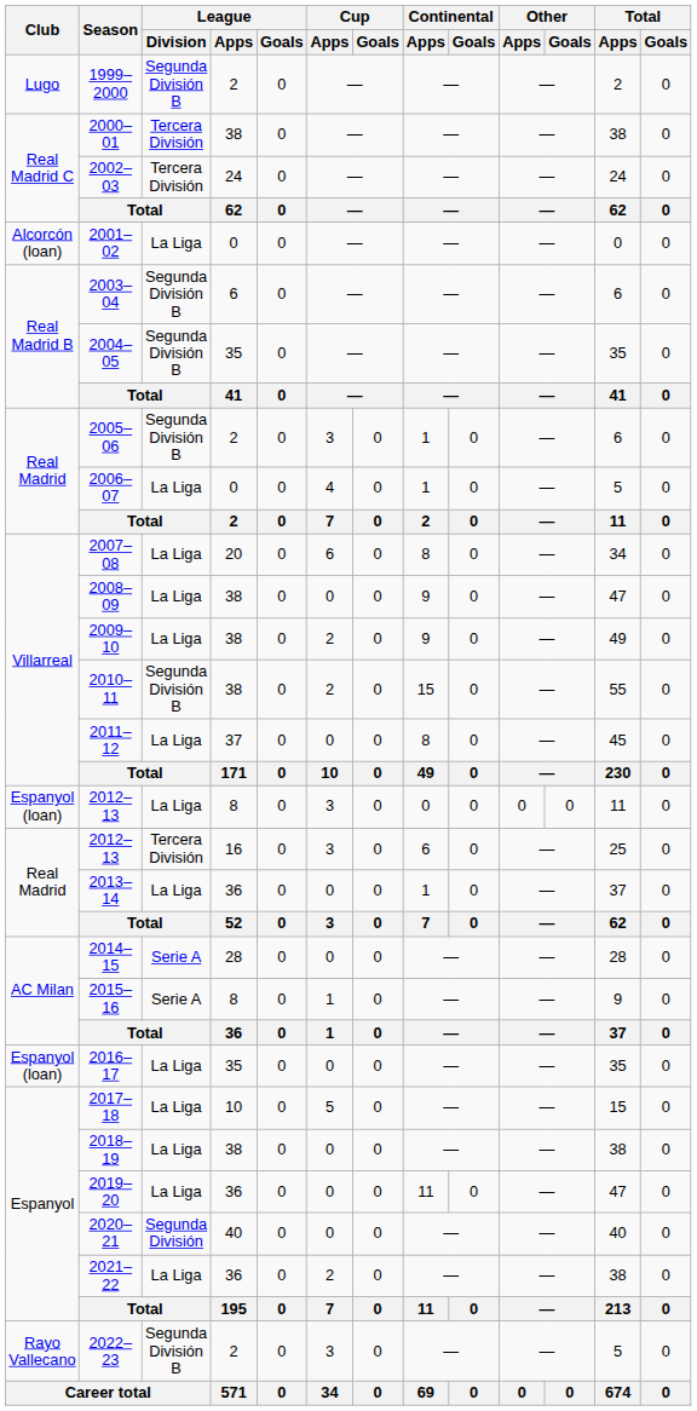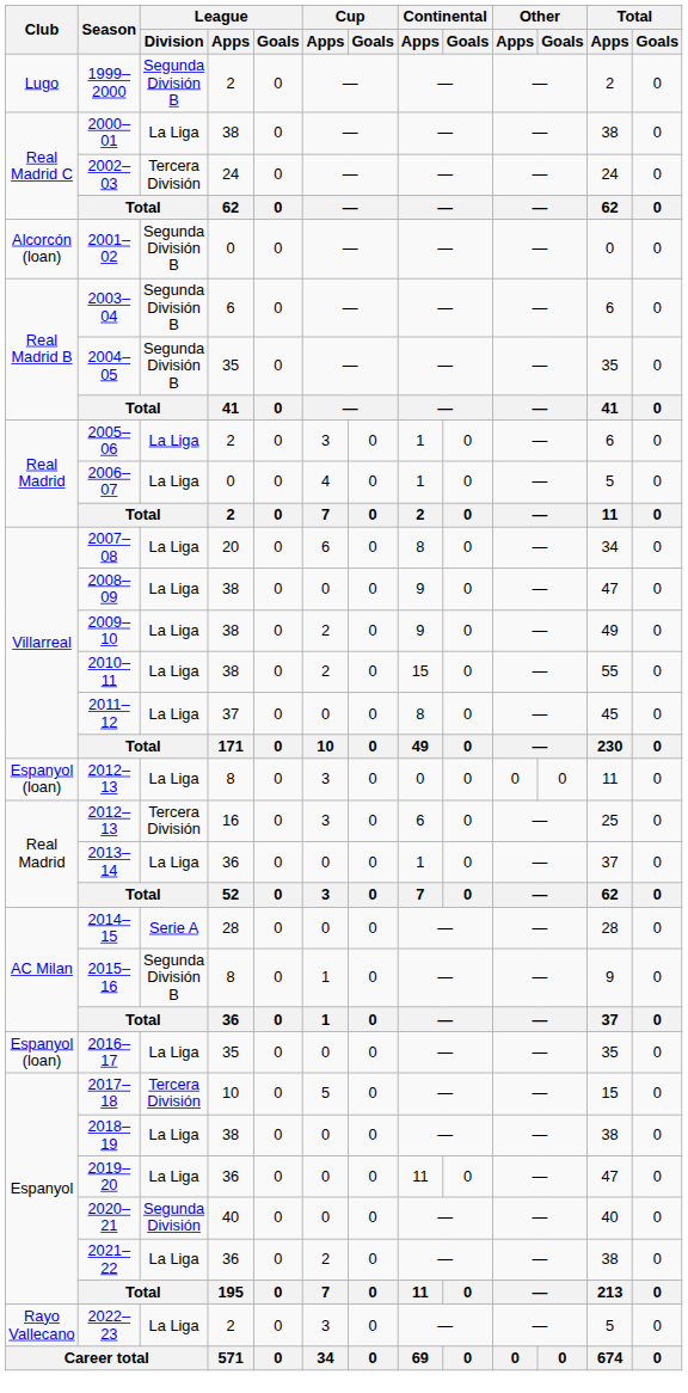 <table class="wikitable" style="text-align:center">
 <tr>
 <th rowspan="2">Club</th>
 <th rowspan="2">Season</th>
 <th colspan="3">League</th>
 <th colspan="2">Cup</th>
 <th colspan="2">Continental</th>
 <th colspan="2">Other</th>
 <th colspan="2">Total</th>
 </tr>
 <tr>
 <th>Division</th>
 <th>Apps</th>
 <th>Goals</th>
 <th>Apps</th>
 <th>Goals</th>
 <th>Apps</th>
 <th>Goals</th>
 <th>Apps</th>
 <th>Goals</th>
 <th>Apps</th>
 <th>Goals</th>
 </tr>
 <tr>
 <td><a href='#'>Lugo</a></td>
 <td><a href='#'>1999–2000</a></td>
 <td><a href='#'>Segunda División B</a></td>
 <td>2</td>
 <td>0</td>
 <td colspan="2">—</td>
 <td colspan="2">—</td>
 <td colspan="2">—</td>
 <td>2</td>
 <td>0</td>
 </tr>
 <tr>
 <td rowspan="3"><a href='#'>Real Madrid C</a></td>
 <td><a href='#'>2000–01</a></td>
-<td><a href='#'>Tercera División</a></td>
+<td>La Liga</td>
 <td>38</td>
 <td>0</td>
 <td colspan="2">—</td>
 <td colspan="2">—</td>
 <td colspan="2">—</td>
 <td>38</td>
 <td>0</td>
 </tr>
 <tr>
 <td><a href='#'>2002–03</a></td>
 <td>Tercera División</td>
 <td>24</td>
 <td>0</td>
 <td colspan="2">—</td>
 <td colspan="2">—</td>
 <td colspan="2">—</td>
 <td>24</td>
 <td>0</td>
 </tr>
 <tr>
 <th colspan="2">Total</th>
 <th>62</th>
 <th>0</th>
 <th colspan="2">—</th>
 <th colspan="2">—</th>
 <th colspan="2">—</th>
 <th>62</th>
 <th>0</th>
 </tr>
 <tr>
 <td><a href='#'>Alcorcón</a> (loan)</td>
 <td><a href='#'>2001–02</a></td>
-<td>La Liga</td>
+<td>Segunda División B</td>
 <td>0</td>
 <td>0</td>
 <td colspan="2">—</td>
 <td colspan="2">—</td>
 <td colspan="2">—</td>
 <td>0</td>
 <td>0</td>
 </tr>
 <tr>
 <td rowspan="3"><a href='#'>Real Madrid B</a></td>
 <td><a href='#'>2003–04</a></td>
 <td>Segunda División B</td>
 <td>6</td>
 <td>0</td>
 <td colspan="2">—</td>
 <td colspan="2">—</td>
 <td colspan="2">—</td>
 <td>6</td>
 <td>0</td>
 </tr>
 <tr>
 <td><a href='#'>2004–05</a></td>
 <td>Segunda División B</td>
 <td>35</td>
 <td>0</td>
 <td colspan="2">—</td>
 <td colspan="2">—</td>
 <td colspan="2">—</td>
 <td>35</td>
 <td>0</td>
 </tr>
 <tr>
 <th colspan="2">Total</th>
 <th>41</th>
 <th>0</th>
 <th colspan="2">—</th>
 <th colspan="2">—</th>
 <th colspan="2">—</th>
 <th>41</th>
 <th>0</th>
 </tr>
 <tr>
 <td rowspan="3"><a href='#'>Real Madrid</a></td>
 <td><a href='#'>2005–06</a></td>
-<td>Segunda División B</td>
+<td><a href='#'>La Liga</a></td>
 <td>2</td>
 <td>0</td>
 <td>3</td>
 <td>0</td>
 <td>1</td>
 <td>0</td>
 <td colspan="2">—</td>
 <td>6</td>
 <td>0</td>
 </tr>
 <tr>
 <td><a href='#'>2006–07</a></td>
 <td>La Liga</td>
 <td>0</td>
 <td>0</td>
 <td>4</td>
 <td>0</td>
 <td>1</td>
 <td>0</td>
 <td colspan="2">—</td>
 <td>5</td>
 <td>0</td>
 </tr>
 <tr>
 <th colspan="2">Total</th>
 <th>2</th>
 <th>0</th>
 <th>7</th>
 <th>0</th>
 <th>2</th>
 <th>0</th>
 <th colspan="2">—</th>
 <th>11</th>
 <th>0</th>
 </tr>
 <tr>
 <td rowspan="6"><a href='#'>Villarreal</a></td>
 <td><a href='#'>2007–08</a></td>
 <td>La Liga</td>
 <td>20</td>
 <td>0</td>
 <td>6</td>
 <td>0</td>
 <td>8</td>
 <td>0</td>
 <td colspan="2">—</td>
 <td>34</td>
 <td>0</td>
 </tr>
 <tr>
 <td><a href='#'>2008–09</a></td>
 <td>La Liga</td>
 <td>38</td>
 <td>0</td>
 <td>0</td>
 <td>0</td>
 <td>9</td>
 <td>0</td>
 <td colspan="2">—</td>
 <td>47</td>
 <td>0</td>
 </tr>
 <tr>
 <td><a href='#'>2009–10</a></td>
 <td>La Liga</td>
 <td>38</td>
 <td>0</td>
 <td>2</td>
 <td>0</td>
 <td>9</td>
 <td>0</td>
 <td colspan="2">—</td>
 <td>49</td>
 <td>0</td>
 </tr>
 <tr>
 <td><a href='#'>2010–11</a></td>
-<td>Segunda División B</td>
+<td>La Liga</td>
 <td>38</td>
 <td>0</td>
 <td>2</td>
 <td>0</td>
 <td>15</td>
 <td>0</td>
 <td colspan="2">—</td>
 <td>55</td>
 <td>0</td>
 </tr>
 <tr>
 <td><a href='#'>2011–12</a></td>
 <td>La Liga</td>
 <td>37</td>
 <td>0</td>
 <td>0</td>
 <td>0</td>
 <td>8</td>
 <td>0</td>
 <td colspan="2">—</td>
 <td>45</td>
 <td>0</td>
 </tr>
 <tr>
 <th colspan="2">Total</th>
 <th>171</th>
 <th>0</th>
 <th>10</th>
 <th>0</th>
 <th>49</th>
 <th>0</th>
 <th colspan="2">—</th>
 <th>230</th>
 <th>0</th>
 </tr>
 <tr>
 <td><a href='#'>Espanyol</a> (loan)</td>
 <td><a href='#'>2012–13</a></td>
 <td>La Liga</td>
 <td>8</td>
 <td>0</td>
 <td>3</td>
 <td>0</td>
 <td>0</td>
 <td>0</td>
 <td>0</td>
 <td>0</td>
 <td>11</td>
 <td>0</td>
 </tr>
 <tr>
 <td rowspan="3">Real Madrid</td>
 <td><a href='#'>2012–13</a></td>
 <td>Tercera División</td>
 <td>16</td>
 <td>0</td>
 <td>3</td>
 <td>0</td>
 <td>6</td>
 <td>0</td>
 <td colspan="2">—</td>
 <td>25</td>
 <td>0</td>
 </tr>
 <tr>
 <td><a href='#'>2013–14</a></td>
 <td>La Liga</td>
 <td>36</td>
 <td>0</td>
 <td>0</td>
 <td>0</td>
 <td>1</td>
 <td>0</td>
 <td colspan="2">—</td>
 <td>37</td>
 <td>0</td>
 </tr>
 <tr>
 <th colspan="2">Total</th>
 <th>52</th>
 <th>0</th>
 <th>3</th>
 <th>0</th>
 <th>7</th>
 <th>0</th>
 <th colspan="2">—</th>
 <th>62</th>
 <th>0</th>
 </tr>
 <tr>
 <td rowspan="3"><a href='#'>AC Milan</a></td>
 <td><a href='#'>2014–15</a></td>
 <td><a href='#'>Serie A</a></td>
 <td>28</td>
 <td>0</td>
 <td>0</td>
 <td>0</td>
 <td colspan="2">—</td>
 <td colspan="2">—</td>
 <td>28</td>
 <td>0</td>
 </tr>
 <tr>
 <td><a href='#'>2015–16</a></td>
-<td>Serie A</td>
+<td>Segunda División B</td>
 <td>8</td>
 <td>0</td>
 <td>1</td>
 <td>0</td>
 <td colspan="2">—</td>
 <td colspan="2">—</td>
 <td>9</td>
 <td>0</td>
 </tr>
 <tr>
 <th colspan="2">Total</th>
 <th>36</th>
 <th>0</th>
 <th>1</th>
 <th>0</th>
 <th colspan="2">—</th>
 <th colspan="2">—</th>
 <th>37</th>
 <th>0</th>
 </tr>
 <tr>
 <td><a href='#'>Espanyol</a> (loan)</td>
 <td><a href='#'>2016–17</a></td>
 <td>La Liga</td>
 <td>35</td>
 <td>0</td>
 <td>0</td>
 <td>0</td>
 <td colspan="2">—</td>
 <td colspan="2">—</td>
 <td>35</td>
 <td>0</td>
 </tr>
 <tr>
 <td rowspan="6">Espanyol</td>
 <td><a href='#'>2017–18</a></td>
-<td>La Liga</td>
+<td><a href='#'>Tercera División</a></td>
 <td>10</td>
 <td>0</td>
 <td>5</td>
 <td>0</td>
 <td colspan="2">—</td>
 <td colspan="2">—</td>
 <td>15</td>
 <td>0</td>
 </tr>
 <tr>
 <td><a href='#'>2018–19</a></td>
 <td>La Liga</td>
 <td>38</td>
 <td>0</td>
 <td>0</td>
 <td>0</td>
 <td colspan="2">—</td>
 <td colspan="2">—</td>
 <td>38</td>
 <td>0</td>
 </tr>
 <tr>
 <td><a href='#'>2019–20</a></td>
 <td>La Liga</td>
 <td>36</td>
 <td>0</td>
 <td>0</td>
 <td>0</td>
 <td>11</td>
 <td>0</td>
 <td colspan="2">—</td>
 <td>47</td>
 <td>0</td>
 </tr>
 <tr>
 <td><a href='#'>2020–21</a></td>
 <td><a href='#'>Segunda División</a></td>
 <td>40</td>
 <td>0</td>
 <td>0</td>
 <td>0</td>
 <td colspan="2">—</td>
 <td colspan="2">—</td>
 <td>40</td>
 <td>0</td>
 </tr>
 <tr>
 <td><a href='#'>2021–22</a></td>
 <td>La Liga</td>
 <td>36</td>
 <td>0</td>
 <td>2</td>
 <td>0</td>
 <td colspan="2">—</td>
 <td colspan="2">—</td>
 <td>38</td>
 <td>0</td>
 </tr>
 <tr>
 <th colspan="2">Total</th>
 <th>195</th>
 <th>0</th>
 <th>7</th>
 <th>0</th>
 <th>11</th>
 <th>0</th>
 <th colspan="2">—</th>
 <th>213</th>
 <th>0</th>
 </tr>
 <tr>
 <td><a href='#'>Rayo Vallecano</a></td>
 <td><a href='#'>2022–23</a></td>
-<td>Segunda División B</td>
+<td>La Liga</td>
 <td>2</td>
 <td>0</td>
 <td>3</td>
 <td>0</td>
 <td colspan="2">—</td>
 <td colspan="2">—</td>
 <td>5</td>
 <td>0</td>
 </tr>
 <tr>
 <th colspan="3">Career total</th>
 <th>571</th>
 <th>0</th>
 <th>34</th>
 <th>0</th>
 <th>69</th>
 <th>0</th>
 <th>0</th>
 <th>0</th>
 <th>674</th>
 <th>0</th>
 </tr>
 </table>
